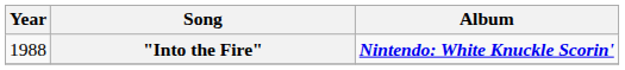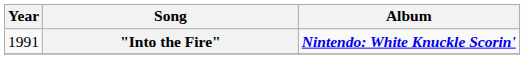 <table class="wikitable plainrowheaders">
 <tr>
 <th>Year</th>
 <th style="width:16em;">Song</th>
 <th>Album</th>
 </tr>
 <tr>
-<td>1988</td>
+<td>1991</td>
 <th scope="row">"Into the Fire"</th>
 <td><strong><em><a href='#'>Nintendo: White Knuckle Scorin'</a></em></strong></td>
 </tr>
 <tr>
 </tr>
 </table>
